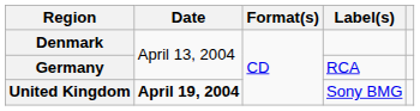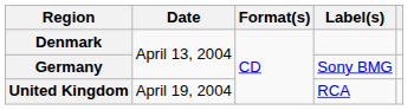 <table class="wikitable plainrowheaders">
 <tr>
 <th scope="col">Region</th>
 <th scope="col">Date</th>
 <th scope="col">Format(s)</th>
 <th scope="col">Label(s)</th>
 <th scope="col"></th>
 </tr>
 <tr>
 <th scope="row">Denmark</th>
 <td rowspan="2">April 13, 2004</td>
 <td rowspan="3"><a href='#'>CD</a></td>
 <td></td>
 <td></td>
 </tr>
 <tr>
 <th scope="row">Germany</th>
-<td><a href='#'>RCA</a></td>
+<td><a href='#'>Sony BMG</a></td>
 <td></td>
 </tr>
 <tr>
 <th scope="row">United Kingdom</th>
-<td><strong>April 19, 2004</strong></td>
-<td><a href='#'>Sony BMG</a></td>
+<td>April 19, 2004</td>
+<td><a href='#'>RCA</a></td>
 <td></td>
 </tr>
 </table>
